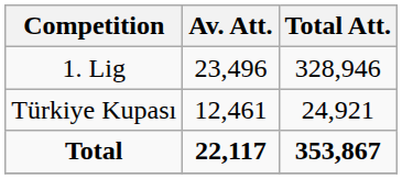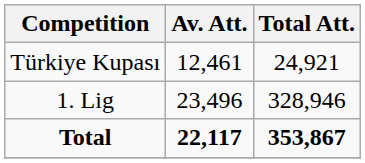 <table class="wikitable" style="text-align: center">
 <tr>
 <th>Competition</th>
 <th>Av. Att.</th>
 <th>Total Att.</th>
 </tr>
 <tr>
+<td>Türkiye Kupası</td>
+<td>12,461</td>
+<td>24,921</td>
+</tr>
+<tr>
 <td>1. Lig</td>
 <td>23,496</td>
 <td>328,946</td>
-</tr>
-<tr>
-<td>Türkiye Kupası</td>
-<td>12,461</td>
-<td>24,921</td>
 </tr>
 <tr>
 <td><strong>Total</strong></td>
 <td><strong>22,117</strong></td>
 <td><strong>353,867</strong></td>
 </tr>
 <tr>
 </tr>
 </table>
